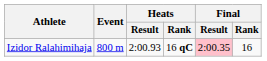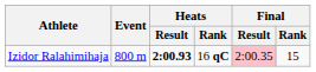 <table class="wikitable" style="font-size:90%">
 <tr>
 <th rowspan=2>Athlete</th>
 <th rowspan=2>Event</th>
 <th colspan=2>Heats</th>
 <th colspan=2>Final</th>
 </tr>
 <tr style="font-size:95%">
 <th>Result</th>
 <th>Rank</th>
 <th>Result</th>
 <th>Rank</th>
 </tr>
 <tr align=center>
 <td align=left><a href='#'>Izidor Ralahimihaja</a></td>
 <td align=left><a href='#'>800 m</a></td>
-<td>2:00.93</td>
+<td><strong>2:00.93</strong></td>
 <td>16 <strong>qC</strong></td>
 <td style="background: pink;">2:00.35</td>
-<td>16</td>
+<td>15</td>
 </tr>
 </table>
